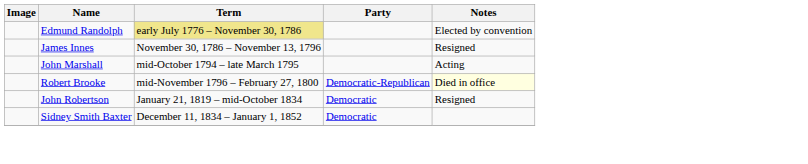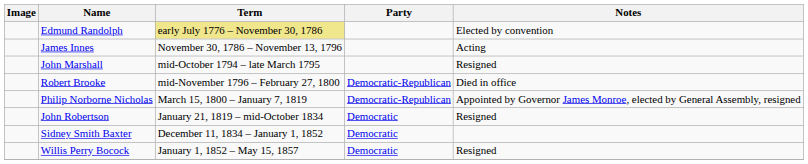 <table class=wikitable>
 <tr>
 <th>Image</th>
 <th>Name</th>
 <th>Term</th>
 <th>Party</th>
 <th>Notes</th>
 </tr>
 <tr>
 <td></td>
 <td><a href='#'>Edmund Randolph</a></td>
 <td style="background: khaki;">early July 1776 – November 30, 1786</td>
 <td></td>
 <td>Elected by convention</td>
 </tr>
 <tr>
 <td></td>
 <td><a href='#'>James Innes</a></td>
 <td>November 30, 1786 – November 13, 1796</td>
 <td></td>
-<td>Resigned</td>
+<td>Acting</td>
 </tr>
 <tr>
 <td></td>
 <td><a href='#'>John Marshall</a></td>
 <td>mid-October 1794 – late March 1795</td>
 <td></td>
-<td>Acting</td>
+<td>Resigned</td>
 </tr>
 <tr>
 <td></td>
 <td><a href='#'>Robert Brooke</a></td>
 <td>mid-November 1796 – February 27, 1800</td>
 <td><a href='#'>Democratic-Republican</a></td>
-<td style="background: lightyellow;">Died in office</td>
+<td>Died in office</td>
+</tr>
+<tr>
+<td></td>
+<td><a href='#'>Philip Norborne Nicholas</a></td>
+<td>March 15, 1800 – January 7, 1819</td>
+<td><a href='#'>Democratic-Republican</a></td>
+<td>Appointed by Governor <a href='#'>James Monroe</a>, elected by General Assembly, resigned</td>
 </tr>
 <tr>
 <td></td>
 <td><a href='#'>John Robertson</a></td>
 <td>January 21, 1819 – mid-October 1834</td>
 <td><a href='#'>Democratic</a></td>
 <td>Resigned</td>
 </tr>
 <tr>
 <td></td>
 <td><a href='#'>Sidney Smith Baxter</a></td>
 <td>December 11, 1834 – January 1, 1852</td>
 <td><a href='#'>Democratic</a></td>
 <td></td>
 </tr>
 <tr>
+<td></td>
+<td><a href='#'>Willis Perry Bocock</a></td>
+<td>January 1, 1852 – May 15, 1857</td>
+<td><a href='#'>Democratic</a></td>
+<td>Resigned</td>
+</tr>
+<tr>
 </tr>
 </table>
